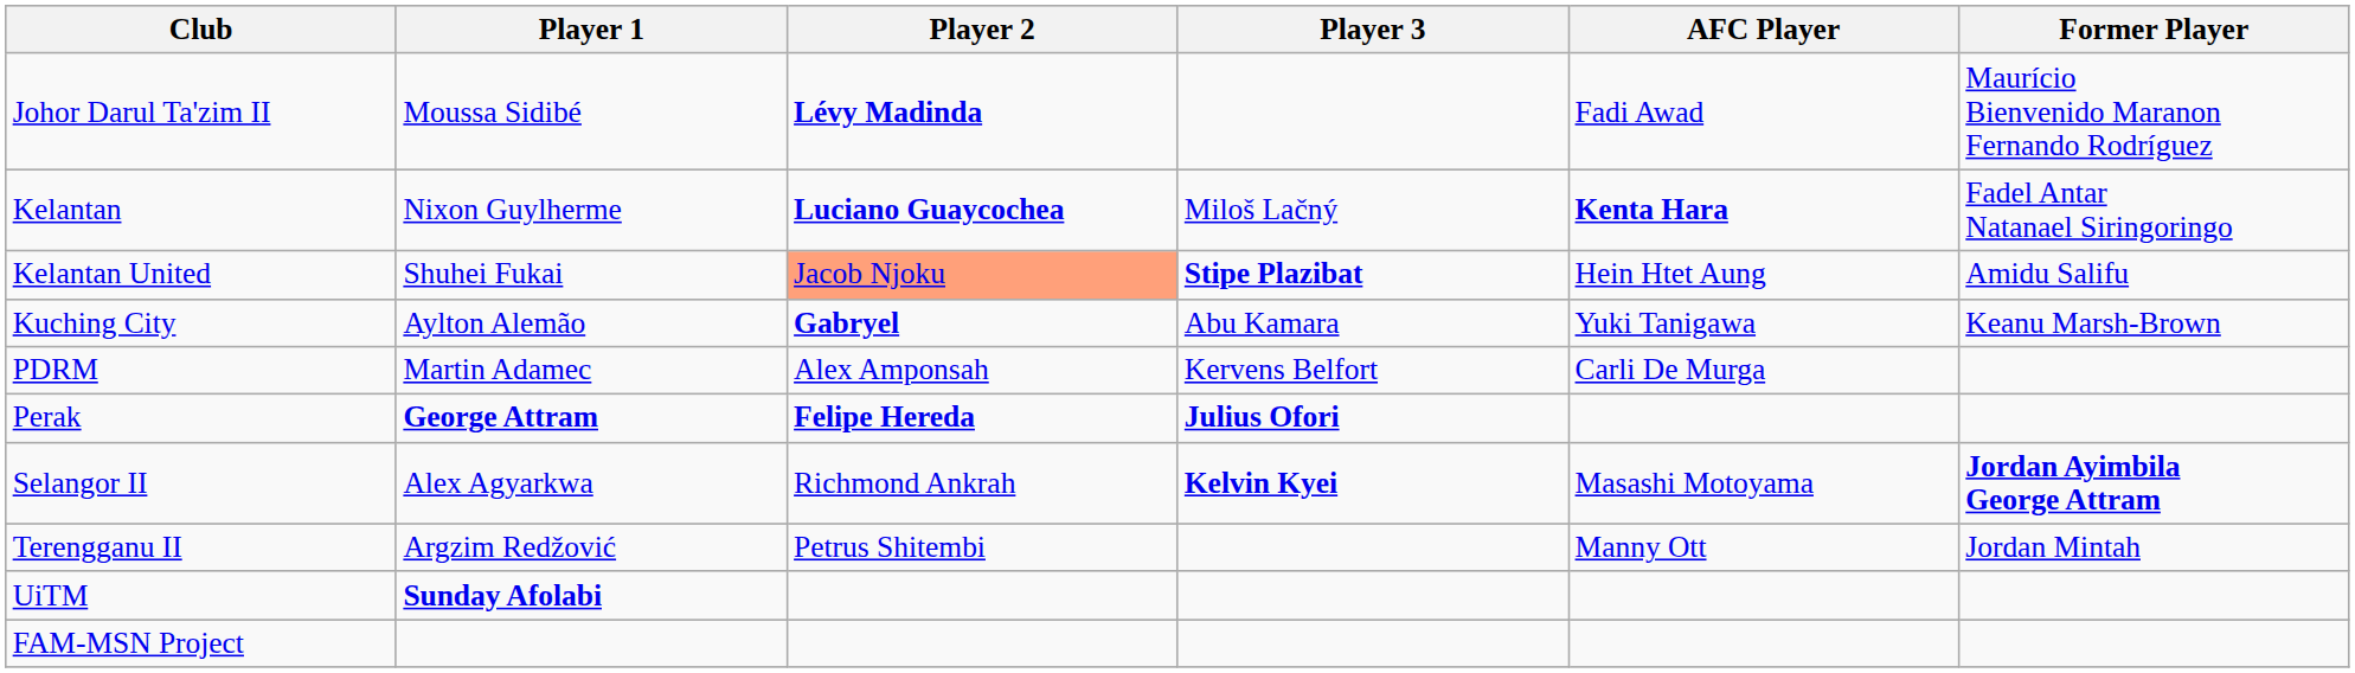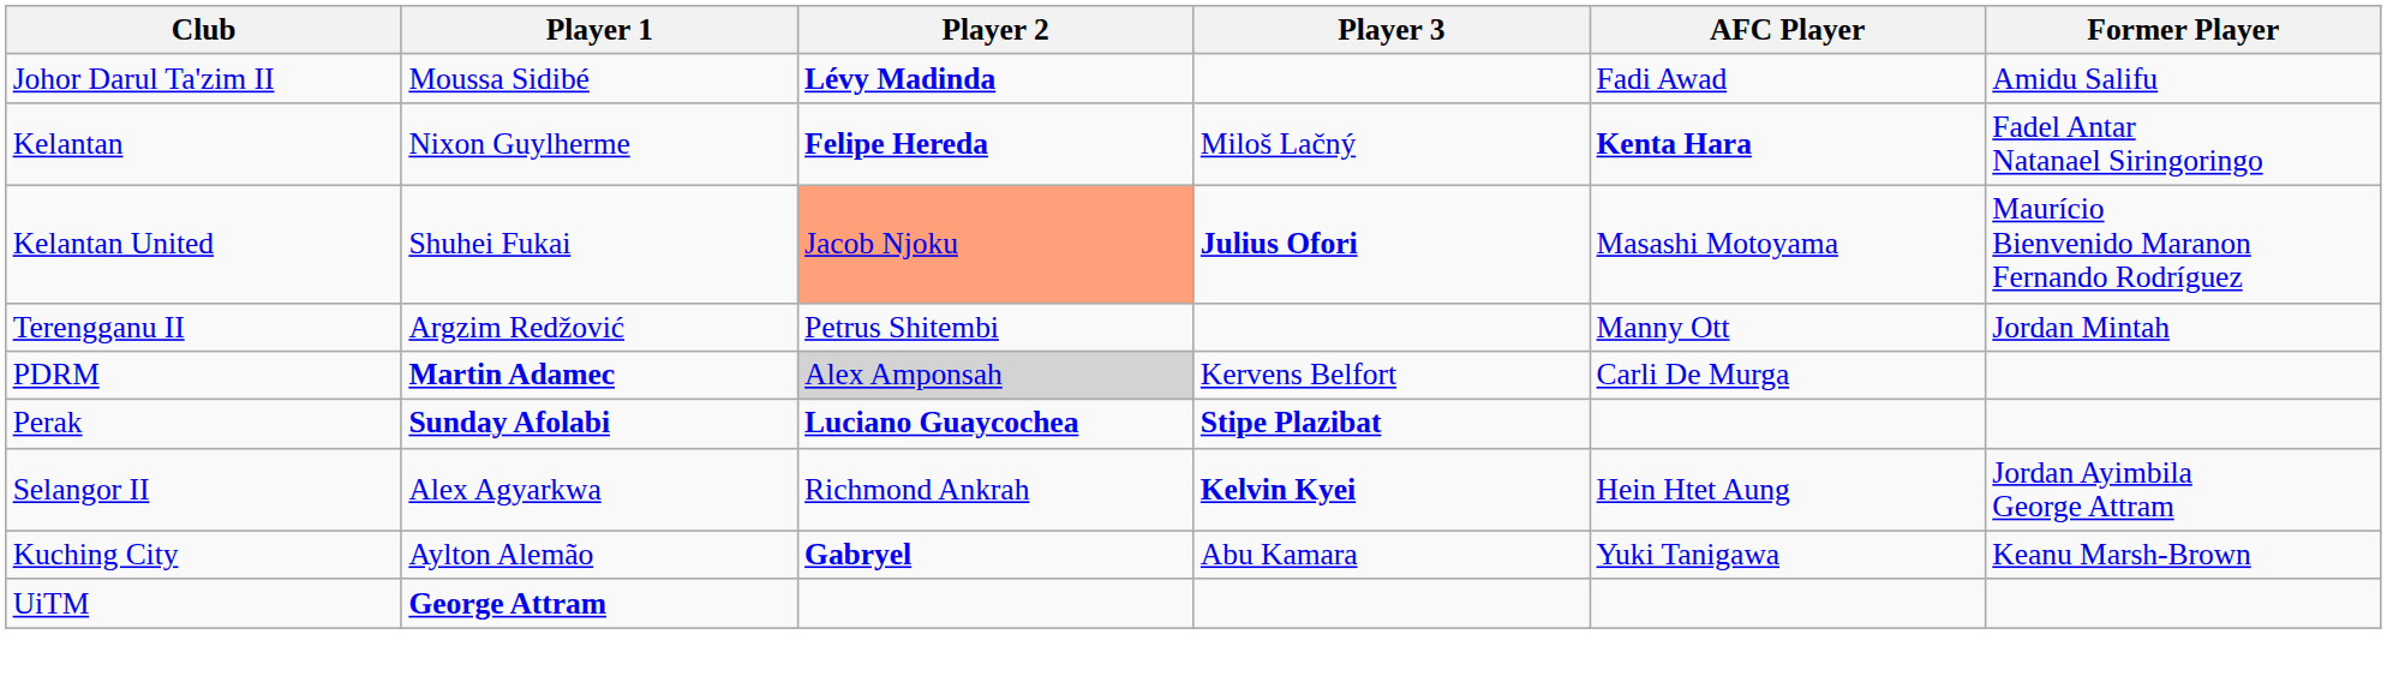 <table class="sortable wikitable">
 <tr>
 <th style="width:200px;">Club</th>
 <th style="width:200px;">Player 1</th>
 <th style="width:200px;">Player 2</th>
 <th style="width:200px;">Player 3</th>
 <th style="width:200px;">AFC Player</th>
 <th style="width:200px;">Former Player</th>
 </tr>
 <tr>
 <td><a href='#'>Johor Darul Ta'zim II</a></td>
 <td> <a href='#'>Moussa Sidibé</a></td>
 <td> <a href='#'><strong>Lévy Madinda</strong></a></td>
 <td></td>
 <td> <a href='#'>Fadi Awad</a></td>
-<td> <a href='#'>Maurício</a><br> <a href='#'>Bienvenido Maranon</a><br> <a href='#'>Fernando Rodríguez</a></td>
+<td> <a href='#'>Amidu Salifu</a></td>
 </tr>
 <tr>
 <td><a href='#'>Kelantan</a></td>
 <td> <a href='#'>Nixon Guylherme</a></td>
-<td> <a href='#'><strong>Luciano Guaycochea</strong></a></td>
+<td> <a href='#'><strong>Felipe Hereda</strong></a></td>
 <td> <a href='#'>Miloš Lačný</a></td>
 <td> <a href='#'><strong>Kenta Hara</strong></a></td>
 <td> <a href='#'>Fadel Antar</a><br> <a href='#'>Natanael Siringoringo</a></td>
 </tr>
 <tr>
 <td><a href='#'>Kelantan United</a></td>
 <td> <a href='#'>Shuhei Fukai</a></td>
 <td style="background: lightsalmon;"> <a href='#'>Jacob Njoku</a></td>
+<td> <a href='#'><strong>Julius Ofori</strong></a></td>
+<td> <a href='#'>Masashi Motoyama</a></td>
+<td> <a href='#'>Maurício</a><br> <a href='#'>Bienvenido Maranon</a><br> <a href='#'>Fernando Rodríguez</a></td>
+</tr>
+<tr>
+<td><a href='#'>Terengganu II</a></td>
+<td> <a href='#'>Argzim Redžović</a></td>
+<td> <a href='#'>Petrus Shitembi</a></td>
+<td></td>
+<td> <a href='#'>Manny Ott</a></td>
+<td> <a href='#'>Jordan Mintah</a></td>
+</tr>
+<tr>
+<td><a href='#'>PDRM</a></td>
+<td><strong> <a href='#'>Martin Adamec</a></strong></td>
+<td style="background: lightgrey;"> <a href='#'>Alex Amponsah</a></td>
+<td> <a href='#'>Kervens Belfort</a></td>
+<td> <a href='#'>Carli De Murga</a></td>
+<td></td>
+</tr>
+<tr>
+<td><a href='#'>Perak</a></td>
+<td> <a href='#'><strong>Sunday Afolabi</strong></a></td>
+<td> <a href='#'><strong>Luciano Guaycochea</strong></a></td>
 <td> <a href='#'><strong>Stipe Plazibat</strong></a></td>
+<td></td>
+<td></td>
+</tr>
+<tr>
+<td><a href='#'>Selangor II</a></td>
+<td> <a href='#'>Alex Agyarkwa</a></td>
+<td> <a href='#'>Richmond Ankrah</a></td>
+<td> <a href='#'><strong>Kelvin Kyei</strong></a></td>
 <td> <a href='#'>Hein Htet Aung</a></td>
-<td> <a href='#'>Amidu Salifu</a></td>
+<td> <a href='#'>Jordan Ayimbila</a><br> <a href='#'>George Attram</a></td>
 </tr>
 <tr>
 <td><a href='#'>Kuching City</a></td>
 <td> <a href='#'>Aylton Alemão</a></td>
 <td> <strong><a href='#'>Gabryel</a></strong></td>
 <td> <a href='#'>Abu Kamara</a></td>
 <td> <a href='#'>Yuki Tanigawa</a></td>
 <td> <a href='#'>Keanu Marsh-Brown</a></td>
 </tr>
 <tr>
-<td><a href='#'>PDRM</a></td>
-<td> <a href='#'>Martin Adamec</a></td>
-<td> <a href='#'>Alex Amponsah</a></td>
-<td> <a href='#'>Kervens Belfort</a></td>
-<td> <a href='#'>Carli De Murga</a></td>
-<td></td>
-</tr>
-<tr>
-<td><a href='#'>Perak</a></td>
+<td><a href='#'>UiTM</a></td>
 <td> <a href='#'><strong>George Attram</strong></a></td>
-<td> <a href='#'><strong>Felipe Hereda</strong></a></td>
-<td> <a href='#'><strong>Julius Ofori</strong></a></td>
-<td></td>
-<td></td>
-</tr>
-<tr>
-<td><a href='#'>Selangor II</a></td>
-<td> <a href='#'>Alex Agyarkwa</a></td>
-<td> <a href='#'>Richmond Ankrah</a></td>
-<td> <a href='#'><strong>Kelvin Kyei</strong></a></td>
-<td> <a href='#'>Masashi Motoyama</a></td>
-<td><strong> <a href='#'>Jordan Ayimbila</a><br> <a href='#'>George Attram</a></strong></td>
-</tr>
-<tr>
-<td><a href='#'>Terengganu II</a></td>
-<td> <a href='#'>Argzim Redžović</a></td>
-<td> <a href='#'>Petrus Shitembi</a></td>
-<td></td>
-<td> <a href='#'>Manny Ott</a></td>
-<td> <a href='#'>Jordan Mintah</a></td>
-</tr>
-<tr>
-<td><a href='#'>UiTM</a></td>
-<td> <a href='#'><strong>Sunday Afolabi</strong></a></td>
-<td></td>
-<td></td>
-<td></td>
-<td></td>
-</tr>
-<tr>
-<td><a href='#'>FAM-MSN Project</a></td>
-<td></td>
 <td></td>
 <td></td>
 <td></td>
 <td></td>
 </tr>
 </table>
